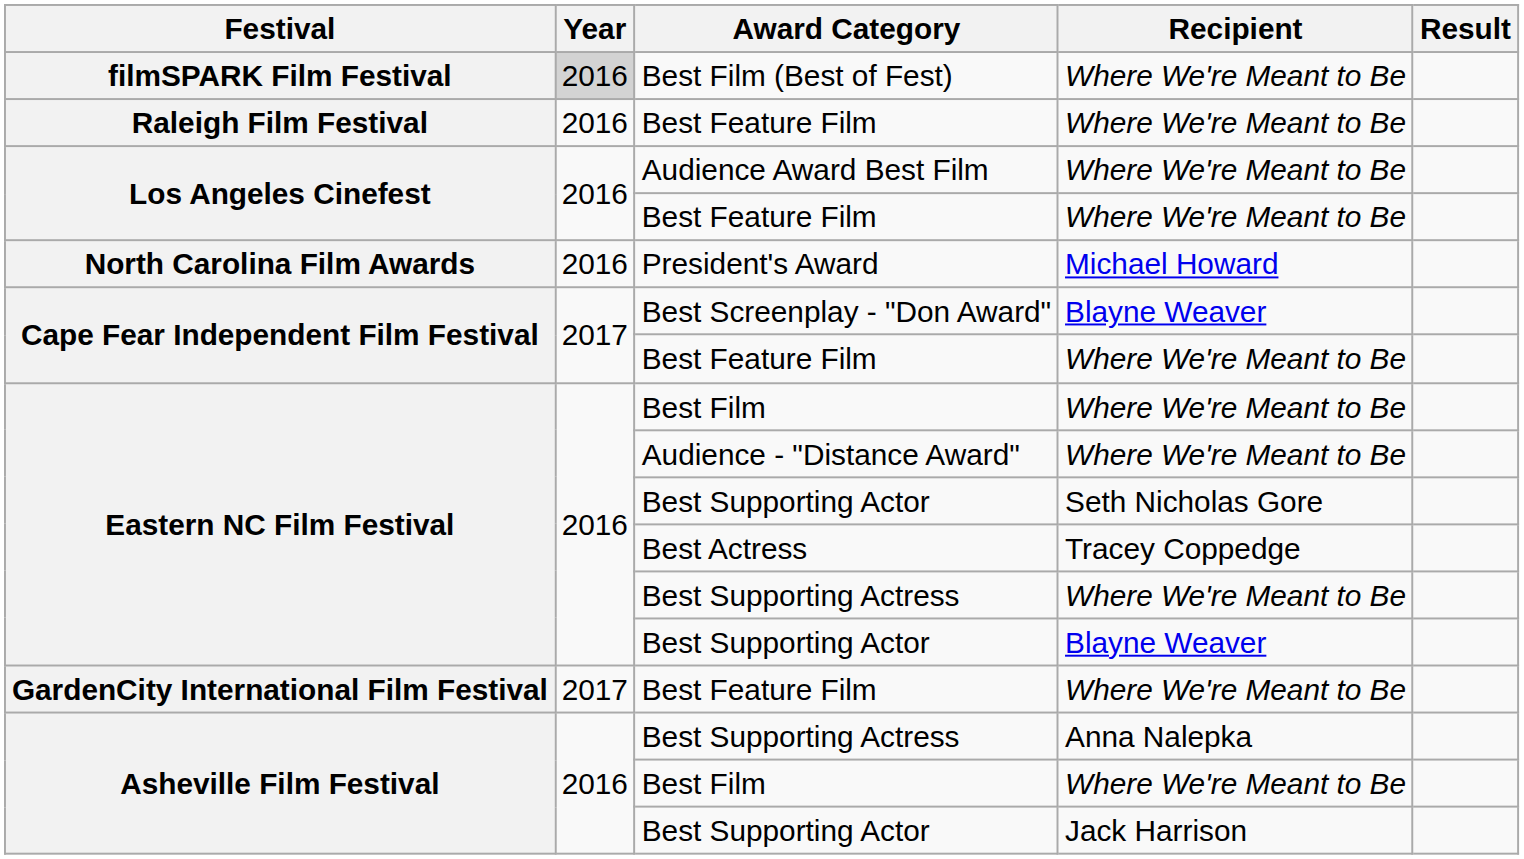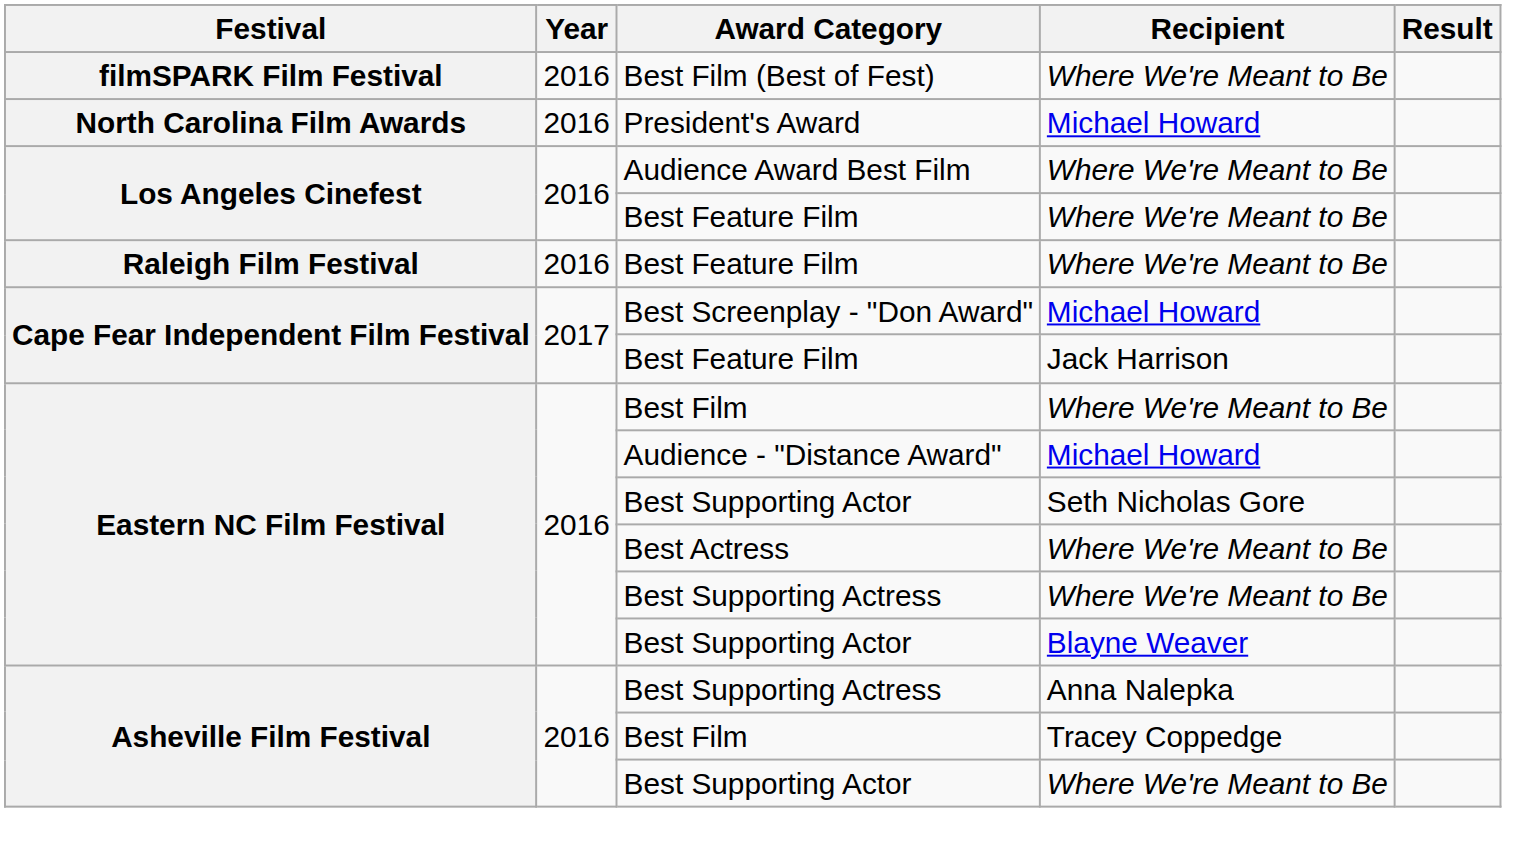 <table class="wikitable plainrowheaders" style="font-size: 95%;">
 <tr>
 <th scope="col">Festival</th>
 <th scope="col">Year</th>
 <th scope="col">Award Category</th>
 <th scope="col">Recipient</th>
 <th scope="col">Result</th>
 </tr>
 <tr>
 <th scope="row">filmSPARK Film Festival</th>
-<td style="background: lightgrey;">2016</td>
+<td>2016</td>
 <td>Best Film (Best of Fest)</td>
 <td><em>Where We're Meant to Be</em></td>
 <td></td>
 </tr>
 <tr>
-<th scope="row">Raleigh Film Festival</th>
+<th scope="row">North Carolina Film Awards</th>
 <td>2016</td>
-<td>Best Feature Film</td>
-<td><em>Where We're Meant to Be</em></td>
+<td>President's Award</td>
+<td><a href='#'>Michael Howard</a></td>
 <td></td>
 </tr>
 <tr>
 <th rowspan="2" scope="row">Los Angeles Cinefest</th>
 <td rowspan="2">2016</td>
 <td>Audience Award Best Film</td>
 <td><em>Where We're Meant to Be</em></td>
 <td></td>
 </tr>
 <tr>
 <td>Best Feature Film</td>
 <td><em>Where We're Meant to Be</em></td>
 <td></td>
 </tr>
 <tr>
-<th scope="row">North Carolina Film Awards</th>
+<th scope="row">Raleigh Film Festival</th>
 <td>2016</td>
-<td>President's Award</td>
-<td><a href='#'>Michael Howard</a></td>
+<td>Best Feature Film</td>
+<td><em>Where We're Meant to Be</em></td>
 <td></td>
 </tr>
 <tr>
 <th rowspan="2" scope="row">Cape Fear Independent Film Festival</th>
 <td rowspan="2">2017</td>
 <td>Best Screenplay - "Don Award"</td>
-<td><a href='#'>Blayne Weaver</a></td>
+<td><a href='#'>Michael Howard</a></td>
 <td></td>
 </tr>
 <tr>
 <td>Best Feature Film</td>
-<td><em>Where We're Meant to Be</em></td>
+<td>Jack Harrison</td>
 <td></td>
 </tr>
 <tr>
 <th rowspan="6" scope="row">Eastern NC Film Festival</th>
 <td rowspan="6">2016</td>
 <td>Best Film</td>
 <td><em>Where We're Meant to Be</em></td>
 <td></td>
 </tr>
 <tr>
 <td>Audience - "Distance Award"</td>
-<td><em>Where We're Meant to Be</em></td>
+<td><a href='#'>Michael Howard</a></td>
 <td></td>
 </tr>
 <tr>
 <td>Best Supporting Actor</td>
 <td>Seth Nicholas Gore</td>
 <td></td>
 </tr>
 <tr>
 <td>Best Actress</td>
-<td>Tracey Coppedge</td>
+<td><em>Where We're Meant to Be</em></td>
 <td></td>
 </tr>
 <tr>
 <td>Best Supporting Actress</td>
 <td><em>Where We're Meant to Be</em></td>
 <td></td>
 </tr>
 <tr>
 <td>Best Supporting Actor</td>
 <td><a href='#'>Blayne Weaver</a></td>
 <td></td>
 </tr>
 <tr>
-<th scope="row">GardenCity International Film Festival</th>
-<td>2017</td>
-<td>Best Feature Film</td>
-<td><em>Where We're Meant to Be</em></td>
-<td></td>
-</tr>
-<tr>
 <th rowspan="3" scope="row">Asheville Film Festival</th>
 <td rowspan="3">2016</td>
 <td>Best Supporting Actress</td>
 <td>Anna Nalepka</td>
 <td></td>
 </tr>
 <tr>
 <td>Best Film</td>
-<td><em>Where We're Meant to Be</em></td>
+<td>Tracey Coppedge</td>
 <td></td>
 </tr>
 <tr>
 <td>Best Supporting Actor</td>
-<td>Jack Harrison</td>
+<td><em>Where We're Meant to Be</em></td>
 <td></td>
 </tr>
 </table>
